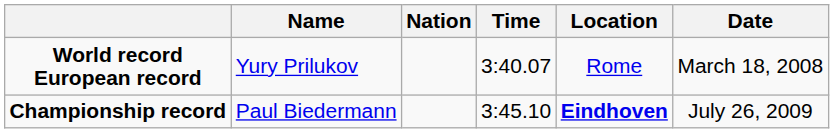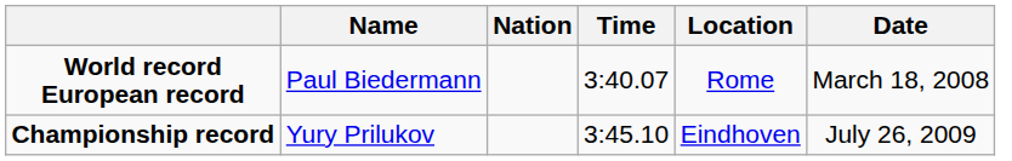 <table class=wikitable style=text-align:center>
 <tr>
 <th></th>
 <th>Name</th>
 <th>Nation</th>
 <th>Time</th>
 <th>Location</th>
 <th>Date</th>
 </tr>
 <tr>
 <td><strong>World record</strong> <br> <strong>European record</strong></td>
-<td align=left><a href='#'>Yury Prilukov</a></td>
+<td align=left><a href='#'>Paul Biedermann</a></td>
 <td align=left></td>
 <td align=left>3:40.07</td>
 <td><a href='#'>Rome</a></td>
 <td>March 18, 2008</td>
 </tr>
 <tr>
 <td><strong>Championship record</strong></td>
-<td align=left><a href='#'>Paul Biedermann</a></td>
+<td align=left><a href='#'>Yury Prilukov</a></td>
 <td align=left></td>
 <td align=left>3:45.10</td>
-<td><strong><a href='#'>Eindhoven</a></strong></td>
+<td><a href='#'>Eindhoven</a></td>
 <td>July 26, 2009</td>
 </tr>
 </table>
